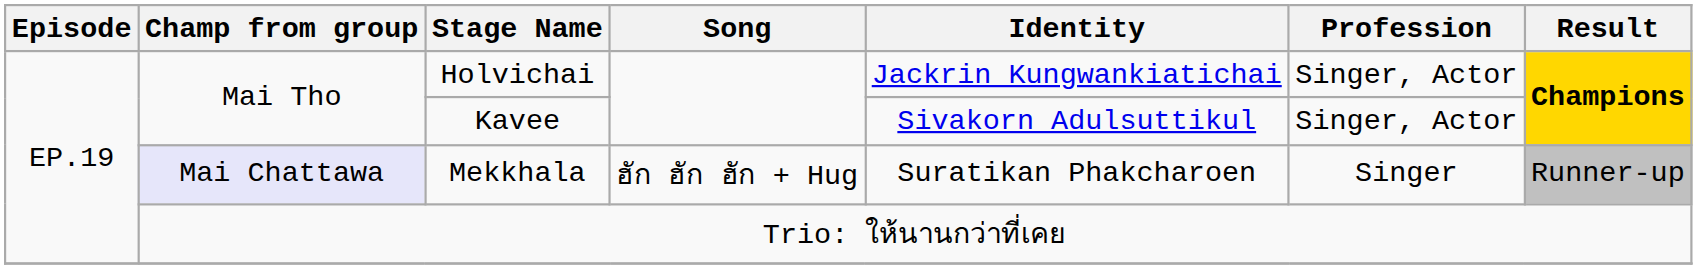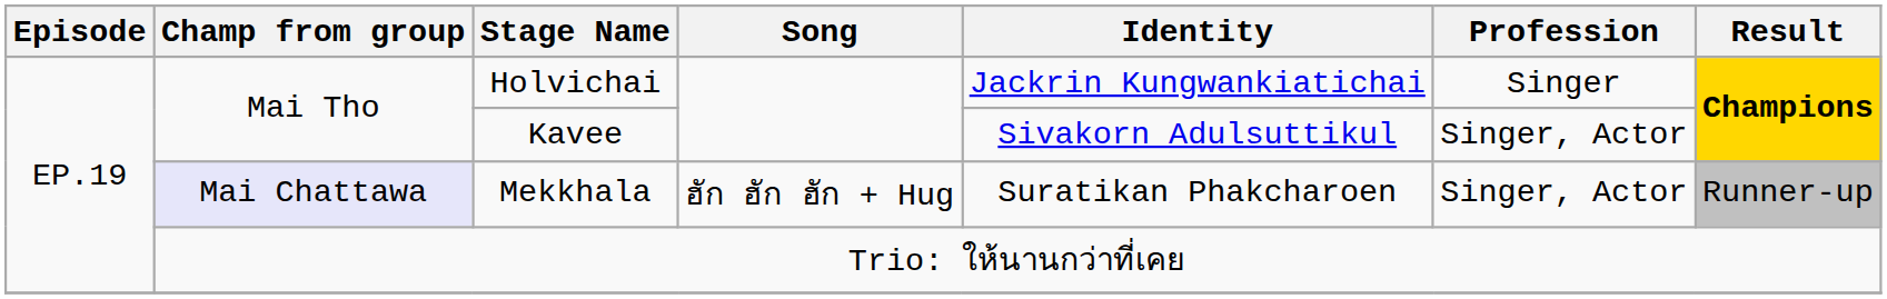 <table class="wikitable" style="text-align:center">
 <tr>
 <th>Episode</th>
 <th>Champ from group</th>
 <th>Stage Name</th>
 <th>Song</th>
 <th>Identity</th>
 <th>Profession</th>
 <th>Result</th>
 </tr>
 <tr>
 <td rowspan="4">EP.19</td>
 <td rowspan="2" align="center">Mai Tho</td>
 <td>Holvichai</td>
 <td rowspan="2"></td>
 <td><a href='#'>Jackrin Kungwankiatichai</a></td>
-<td>Singer, Actor</td>
+<td>Singer</td>
 <td rowspan="2" style="background:gold;"><strong>Champions</strong></td>
 </tr>
 <tr>
 <td>Kavee</td>
 <td><a href='#'>Sivakorn Adulsuttikul</a></td>
 <td>Singer, Actor</td>
 </tr>
 <tr>
 <td align="center" style="background: lavender;">Mai Chattawa</td>
 <td>Mekkhala</td>
 <td>ฮัก ฮัก ฮัก + Hug</td>
 <td>Suratikan Phakcharoen</td>
-<td>Singer</td>
+<td>Singer, Actor</td>
 <td style="background:silver;">Runner-up</td>
 </tr>
 <tr>
 <td colspan="6">Trio: ให้นานกว่าที่เคย</td>
 </tr>
 <tr>
 </tr>
 </table>
